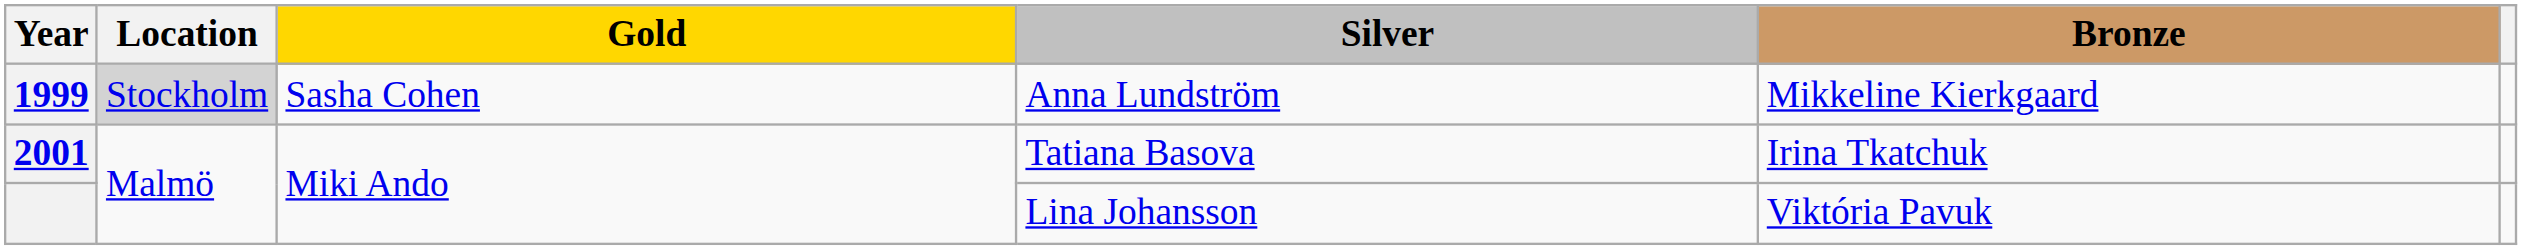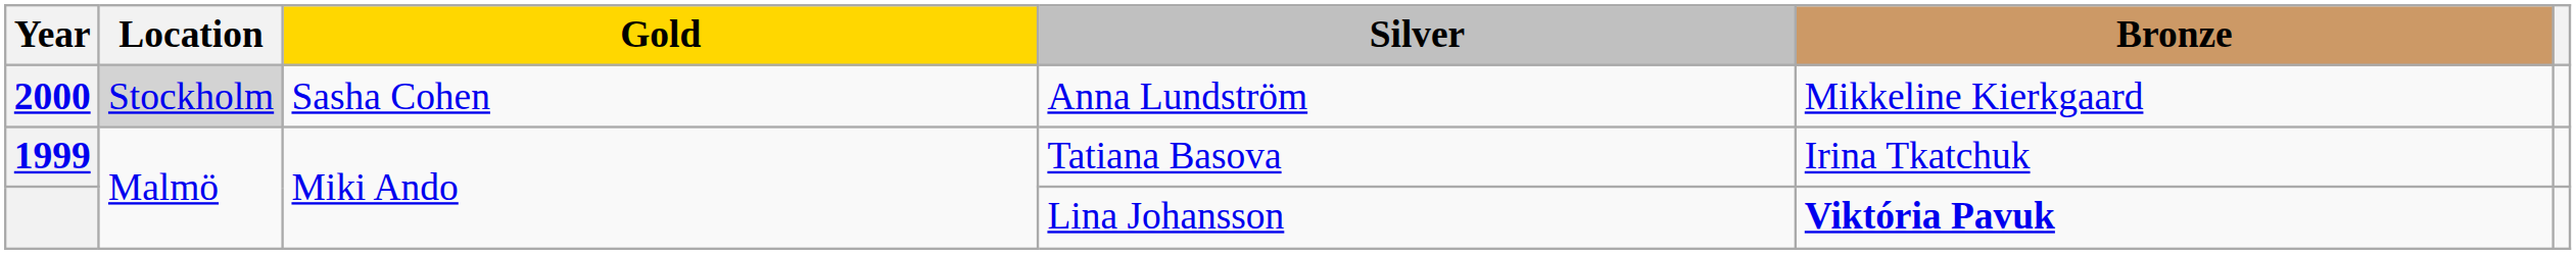 <table class="wikitable unsortable" style="text-align:left; width:85%">
 <tr>
 <th scope="col" style="text-align:center">Year</th>
 <th scope="col" style="text-align:center">Location</th>
 <td scope="col" style="text-align:center; width:30%; background:gold"><strong>Gold</strong></td>
 <td scope="col" style="text-align:center; width:30%; background:silver"><strong>Silver</strong></td>
 <td scope="col" style="text-align:center; width:30%; background:#c96"><strong>Bronze</strong></td>
 <th scope="col" style="text-align:center"></th>
 </tr>
 <tr>
-<th scope="row" style="text-align:left"><a href='#'>1999</a></th>
+<th scope="row" style="text-align:left"><a href='#'>2000</a></th>
 <td style="background: lightgrey;"><a href='#'>Stockholm</a></td>
 <td> <a href='#'>Sasha Cohen</a></td>
 <td> <a href='#'>Anna Lundström</a></td>
 <td> <a href='#'>Mikkeline Kierkgaard</a></td>
 <td></td>
 </tr>
 <tr>
-<th scope="row" style="text-align:left"><a href='#'>2001</a></th>
+<th scope="row" style="text-align:left"><a href='#'>1999</a></th>
 <td rowspan="2"><a href='#'>Malmö</a></td>
 <td rowspan="2"> <a href='#'>Miki Ando</a></td>
 <td> <a href='#'>Tatiana Basova</a></td>
 <td> <a href='#'>Irina Tkatchuk</a></td>
 <td></td>
 </tr>
 <tr>
 <th scope="row" style="text-align:left"></th>
 <td> <a href='#'>Lina Johansson</a></td>
-<td> <a href='#'>Viktória Pavuk</a></td>
+<td><strong> <a href='#'>Viktória Pavuk</a></strong></td>
 <td></td>
 </tr>
 </table>
